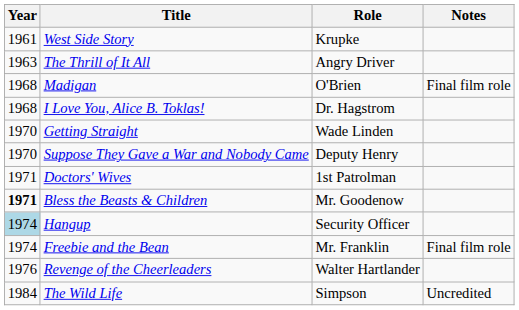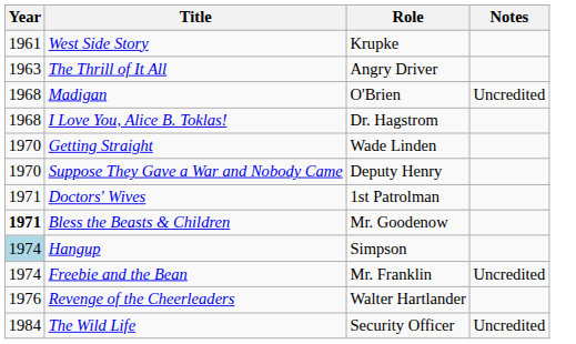 <table class="wikitable sortable">
 <tr>
 <th>Year</th>
 <th>Title</th>
 <th>Role</th>
 <th>Notes</th>
 </tr>
 <tr>
 <td>1961</td>
 <td><em><a href='#'>West Side Story</a></em></td>
 <td>Krupke</td>
 <td></td>
 </tr>
 <tr>
 <td>1963</td>
 <td><em><a href='#'>The Thrill of It All</a></em></td>
 <td>Angry Driver</td>
 <td></td>
 </tr>
 <tr>
 <td>1968</td>
 <td><em><a href='#'>Madigan</a></em></td>
 <td>O'Brien</td>
-<td>Final film role</td>
+<td>Uncredited</td>
 </tr>
 <tr>
 <td>1968</td>
 <td><em><a href='#'>I Love You, Alice B. Toklas!</a></em></td>
 <td>Dr. Hagstrom</td>
 <td></td>
 </tr>
 <tr>
 <td>1970</td>
 <td><em><a href='#'>Getting Straight</a></em></td>
 <td>Wade Linden</td>
 <td></td>
 </tr>
 <tr>
 <td>1970</td>
 <td><em><a href='#'>Suppose They Gave a War and Nobody Came</a></em></td>
 <td>Deputy Henry</td>
 <td></td>
 </tr>
 <tr>
 <td>1971</td>
 <td><em><a href='#'>Doctors' Wives</a></em></td>
 <td>1st Patrolman</td>
 <td></td>
 </tr>
 <tr>
 <td><strong>1971</strong></td>
 <td><em><a href='#'>Bless the Beasts & Children</a></em></td>
 <td>Mr. Goodenow</td>
 <td></td>
 </tr>
 <tr>
 <td style="background: lightblue;">1974</td>
 <td><em><a href='#'>Hangup</a></em></td>
-<td>Security Officer</td>
+<td>Simpson</td>
 <td></td>
 </tr>
 <tr>
 <td>1974</td>
 <td><em><a href='#'>Freebie and the Bean</a></em></td>
 <td>Mr. Franklin</td>
-<td>Final film role</td>
+<td>Uncredited</td>
 </tr>
 <tr>
 <td>1976</td>
 <td><em><a href='#'>Revenge of the Cheerleaders</a></em></td>
 <td>Walter Hartlander</td>
 <td></td>
 </tr>
 <tr>
 <td>1984</td>
 <td><em><a href='#'>The Wild Life</a></em></td>
-<td>Simpson</td>
+<td>Security Officer</td>
 <td>Uncredited</td>
 </tr>
 </table>
